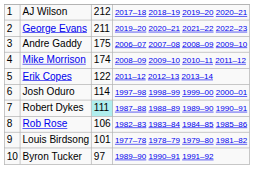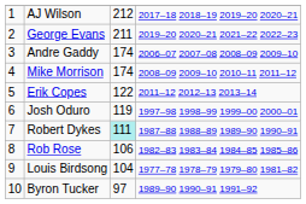 <table class="wikitable">
 <tr>
 </tr>
 <tr>
 <td>1</td>
 <td>AJ Wilson</td>
 <td>212</td>
 <td style="font-size:80%;"><a href='#'>2017–18</a> <a href='#'>2018–19</a> <a href='#'>2019–20</a> <a href='#'>2020–21</a></td>
 </tr>
 <tr>
 <td>2</td>
 <td><a href='#'>George Evans</a></td>
 <td>211</td>
 <td style="font-size:80%;"><a href='#'>2019–20</a> <a href='#'>2020–21</a> <a href='#'>2021–22</a> <a href='#'>2022–23</a></td>
 </tr>
 <tr>
 <td>3</td>
 <td>Andre Gaddy</td>
-<td>175</td>
+<td>174</td>
 <td style="font-size:80%;"><a href='#'>2006–07</a> <a href='#'>2007–08</a> <a href='#'>2008–09</a> <a href='#'>2009–10</a></td>
 </tr>
 <tr>
 <td>4</td>
 <td><a href='#'>Mike Morrison</a></td>
 <td>174</td>
 <td style="font-size:80%;"><a href='#'>2008–09</a> <a href='#'>2009–10</a> <a href='#'>2010–11</a> <a href='#'>2011–12</a></td>
 </tr>
 <tr>
 <td>5</td>
 <td><a href='#'>Erik Copes</a></td>
 <td>122</td>
 <td style="font-size:80%;"><a href='#'>2011–12</a> <a href='#'>2012–13</a> <a href='#'>2013–14</a></td>
 </tr>
 <tr>
 <td>6</td>
 <td>Josh Oduro</td>
-<td>114</td>
+<td>119</td>
 <td style="font-size:80%;"><a href='#'>1997–98</a> <a href='#'>1998–99</a> <a href='#'>1999–00</a> <a href='#'>2000–01</a></td>
 </tr>
 <tr>
 <td>7</td>
 <td>Robert Dykes</td>
 <td style="background: paleturquoise;">111</td>
 <td style="font-size:80%;"><a href='#'>1987–88</a> <a href='#'>1988–89</a> <a href='#'>1989–90</a> <a href='#'>1990–91</a></td>
 </tr>
 <tr>
 <td>8</td>
 <td><a href='#'>Rob Rose</a></td>
 <td>106</td>
 <td style="font-size:80%;"><a href='#'>1982–83</a> <a href='#'>1983–84</a> <a href='#'>1984–85</a> <a href='#'>1985–86</a></td>
 </tr>
 <tr>
 <td>9</td>
 <td>Louis Birdsong</td>
-<td>101</td>
+<td>104</td>
 <td style="font-size:80%;"><a href='#'>1977–78</a> <a href='#'>1978–79</a> <a href='#'>1979–80</a> <a href='#'>1981–82</a></td>
 </tr>
 <tr>
 <td>10</td>
 <td>Byron Tucker</td>
 <td>97</td>
 <td style="font-size:80%;"><a href='#'>1989–90</a> <a href='#'>1990–91</a> <a href='#'>1991–92</a></td>
 </tr>
 </table>
